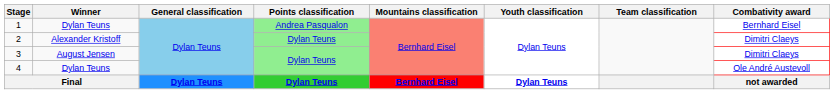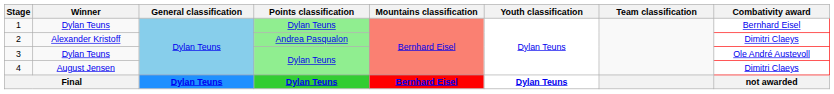 <table class="wikitable" style="text-align: center; font-size:smaller;">
 <tr style="background:#efefef;">
 <th style="width:1%;">Stage</th>
 <th style="width:13%;">Winner</th>
 <th style="width:14%;">General classification<br></th>
 <th style="width:14%;">Points classification<br></th>
 <th style="width:14%;">Mountains classification<br></th>
 <th style="width:14%;">Youth classification<br></th>
 <th style="width:14%;">Team classification</th>
 <th style="width:14%;">Combativity award<br></th>
 </tr>
 <tr>
 <td>1</td>
 <td><a href='#'>Dylan Teuns</a></td>
 <td style="background:skyblue;" rowspan=4><a href='#'>Dylan Teuns</a></td>
-<td style="background:lightgreen"><a href='#'>Andrea Pasqualon</a></td>
+<td style="background:lightgreen"><a href='#'>Dylan Teuns</a></td>
 <td style="background:salmon;" rowspan=4><a href='#'>Bernhard Eisel</a></td>
 <td style="background:white;" rowspan=4><a href='#'>Dylan Teuns</a></td>
 <td style="background:offwhite" rowspan=4></td>
 <td style="background:white; border: 1px solid red;"><a href='#'>Bernhard Eisel</a></td>
 </tr>
 <tr>
 <td>2</td>
 <td><a href='#'>Alexander Kristoff</a></td>
-<td style="background:lightgreen"><a href='#'>Dylan Teuns</a></td>
+<td style="background:lightgreen"><a href='#'>Andrea Pasqualon</a></td>
 <td style="background:white; border: 1px solid red;"><a href='#'>Dimitri Claeys</a></td>
 </tr>
 <tr>
 <td>3</td>
-<td><a href='#'>August Jensen</a></td>
+<td><a href='#'>Dylan Teuns</a></td>
 <td style="background:lightgreen"  rowspan=2><a href='#'>Dylan Teuns</a></td>
-<td style="background:white; border: 1px solid red;"><a href='#'>Dimitri Claeys</a></td>
+<td style="background:white; border: 1px solid red;"><a href='#'>Ole André Austevoll</a></td>
 </tr>
 <tr>
 <td>4</td>
-<td><a href='#'>Dylan Teuns</a></td>
-<td style="background:white; border: 1px solid red;"><a href='#'>Ole André Austevoll</a></td>
+<td><a href='#'>August Jensen</a></td>
+<td style="background:white; border: 1px solid red;"><a href='#'>Dimitri Claeys</a></td>
 </tr>
 <tr>
 <th colspan=2><strong>Final</strong></th>
 <th style="background:dodgerblue;"><a href='#'>Dylan Teuns</a></th>
 <th style="background:limegreen;"><a href='#'>Dylan Teuns</a></th>
 <th style="background:red;"><a href='#'>Bernhard Eisel</a></th>
 <th style="background:white;"><a href='#'>Dylan Teuns</a></th>
 <th style="background:offwhite;"></th>
 <th style="background:offwhite;">not awarded</th>
 </tr>
 </table>
